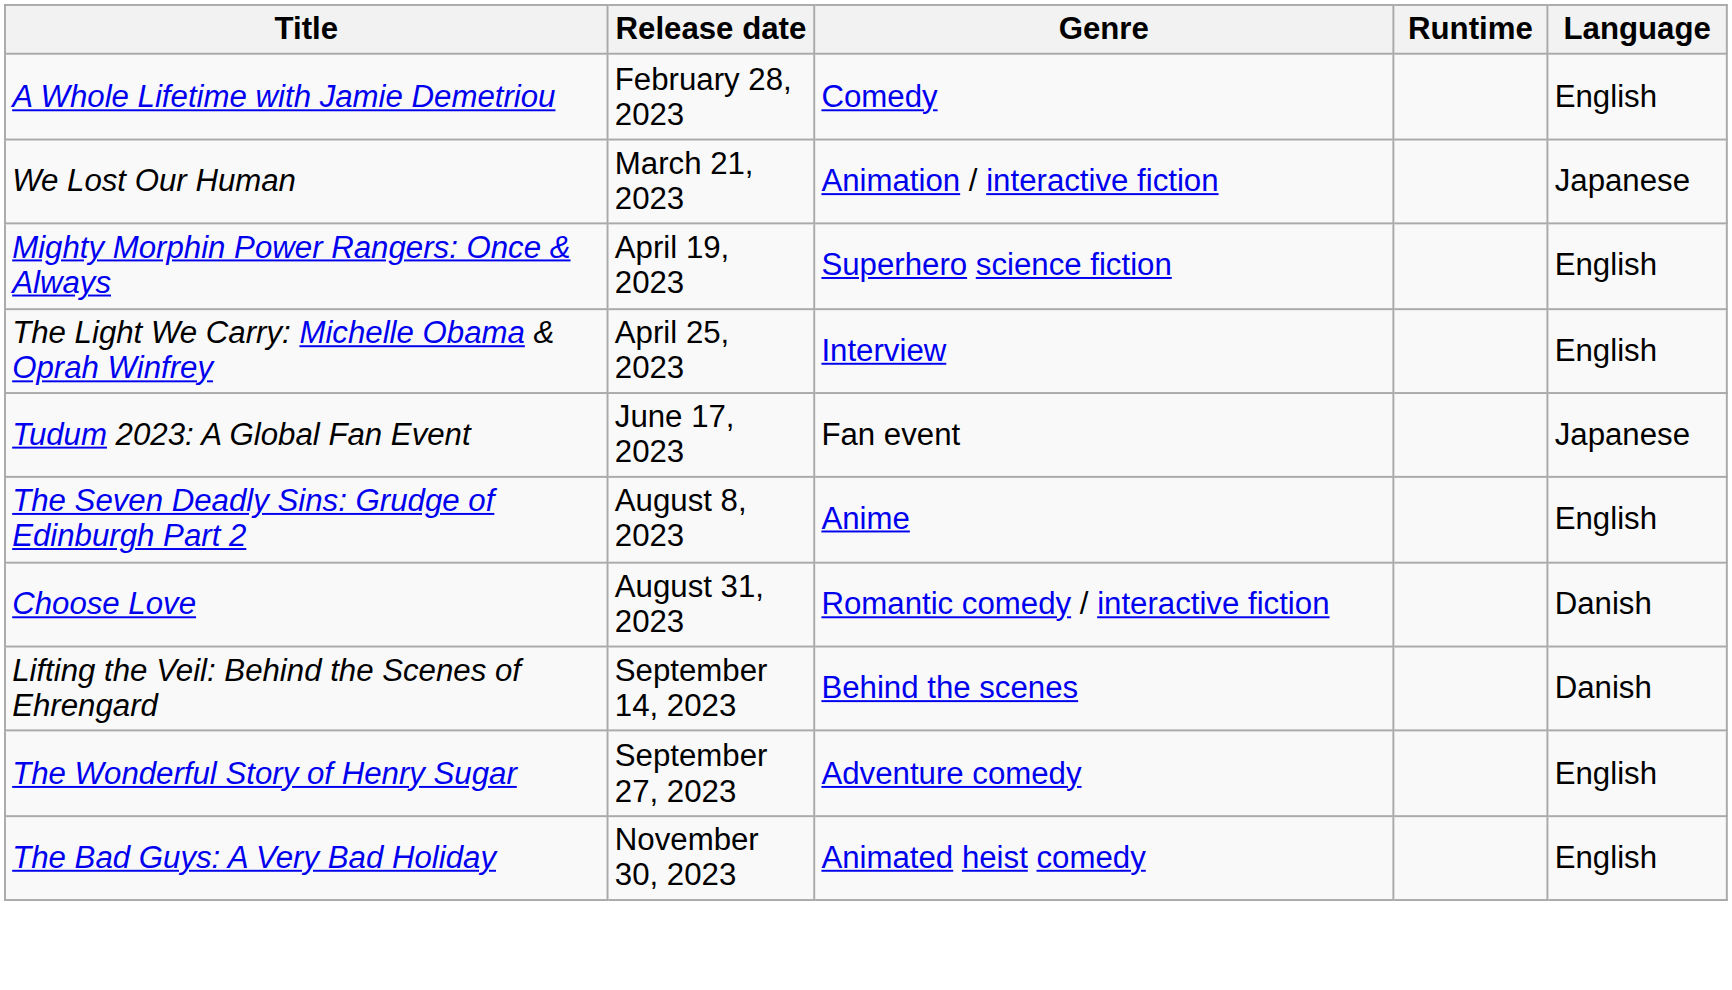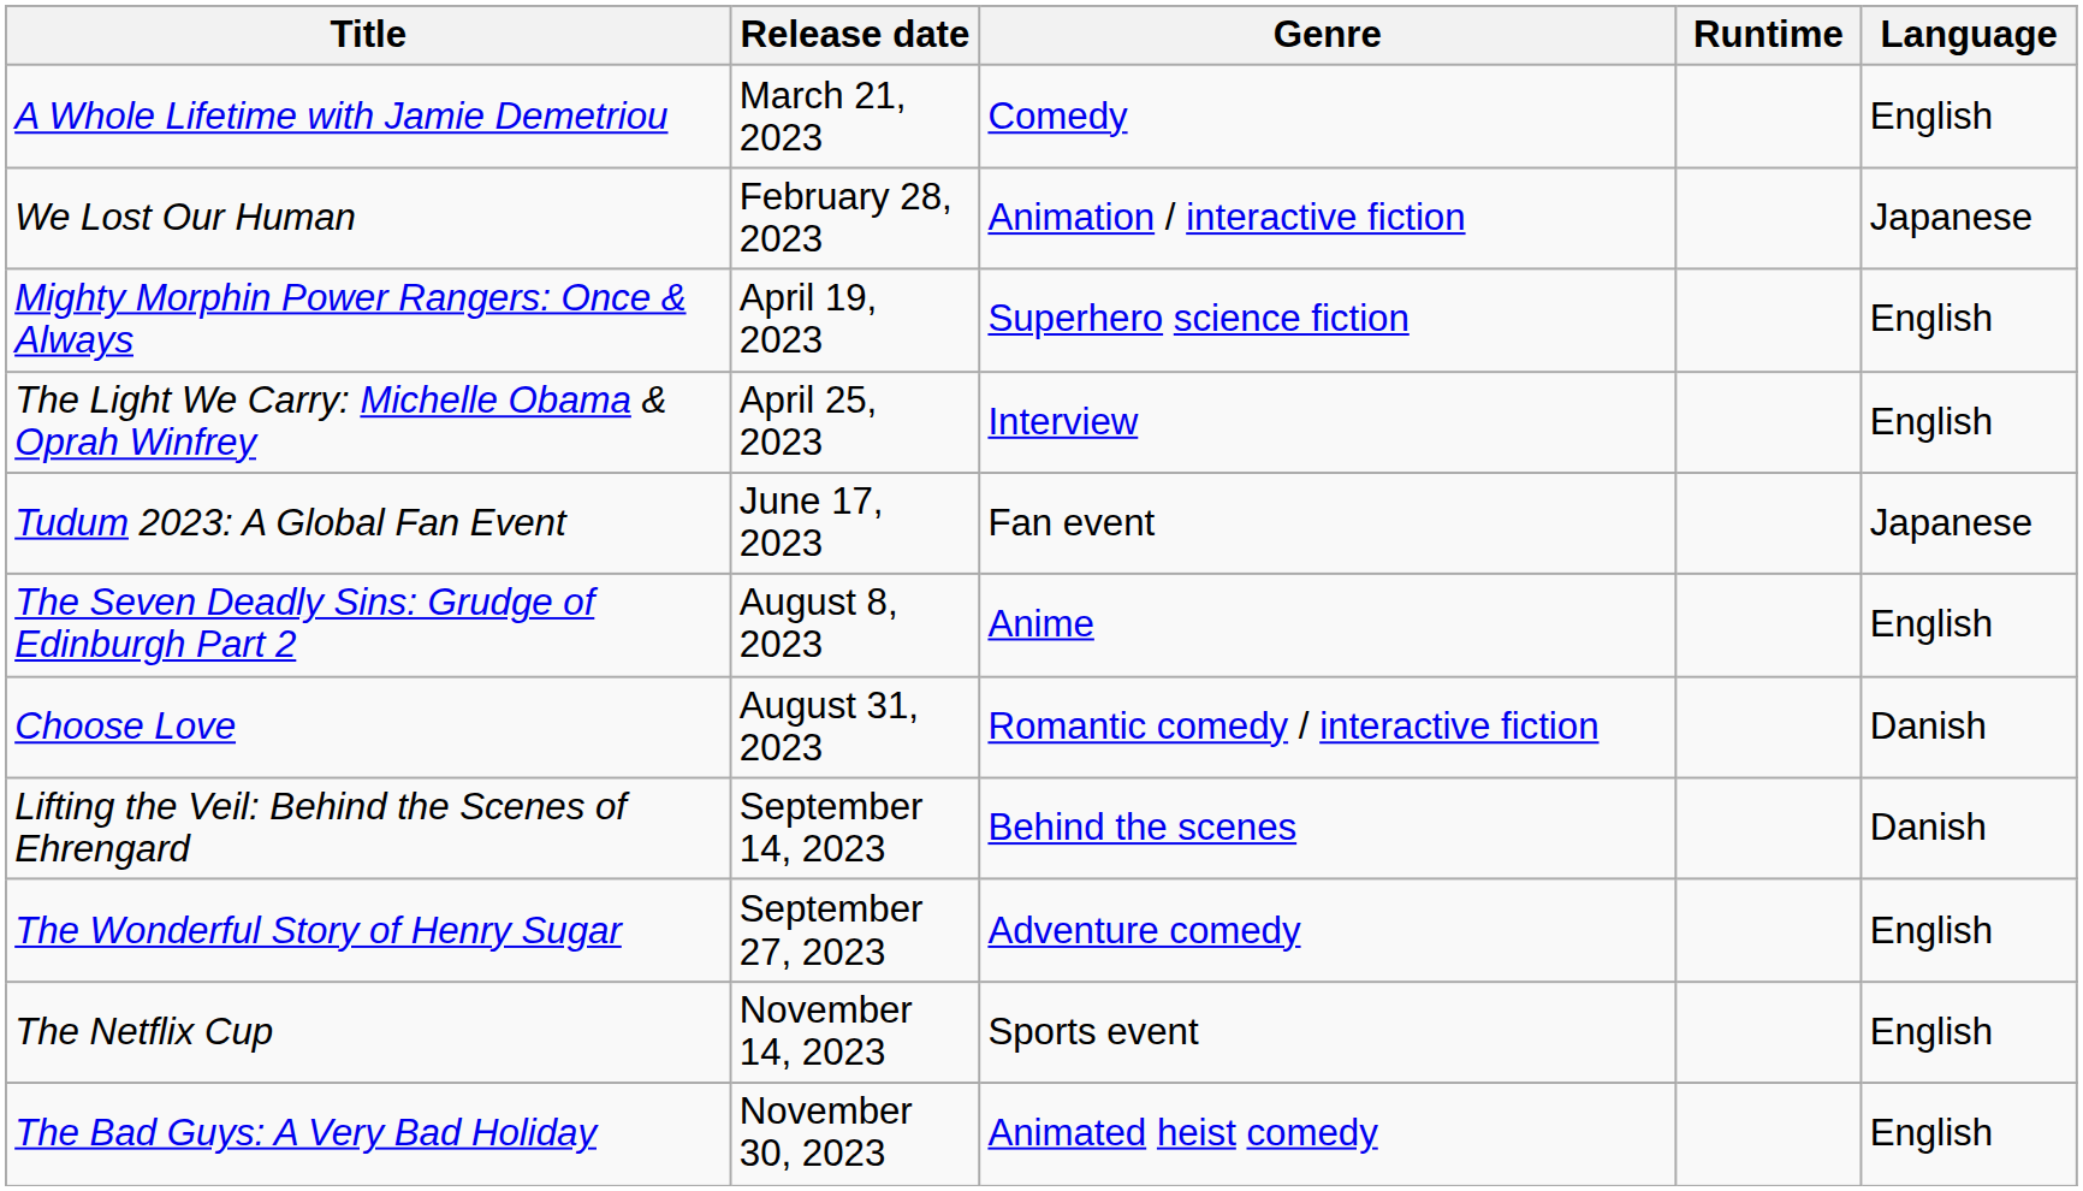 <table class="wikitable sortable" style="width:100%">
 <tr>
 <th style="width:35%;">Title</th>
 <th scope="col" style="width:12%;">Release date</th>
 <th>Genre</th>
 <th>Runtime</th>
 <th>Language</th>
 </tr>
 <tr>
 <td><em><a href='#'>A Whole Lifetime with Jamie Demetriou</a></em></td>
-<td>February 28, 2023</td>
+<td>March 21, 2023</td>
 <td><a href='#'>Comedy</a></td>
 <td></td>
 <td>English</td>
 </tr>
 <tr>
 <td><em>We Lost Our Human</em></td>
-<td>March 21, 2023</td>
+<td>February 28, 2023</td>
 <td><a href='#'>Animation</a> / <a href='#'>interactive fiction</a></td>
 <td></td>
 <td>Japanese</td>
 </tr>
 <tr>
 <td><em><a href='#'>Mighty Morphin Power Rangers: Once & Always</a></em></td>
 <td>April 19, 2023</td>
 <td><a href='#'>Superhero</a> <a href='#'>science fiction</a></td>
 <td></td>
 <td>English</td>
 </tr>
 <tr>
 <td><em>The Light We Carry: <a href='#'>Michelle Obama</a> & <a href='#'>Oprah Winfrey</a></em></td>
 <td>April 25, 2023</td>
 <td><a href='#'>Interview</a></td>
 <td></td>
 <td>English</td>
 </tr>
 <tr>
 <td><em><a href='#'>Tudum</a> 2023: A Global Fan Event</em></td>
 <td>June 17, 2023</td>
 <td>Fan event</td>
 <td></td>
 <td>Japanese</td>
 </tr>
 <tr>
 <td><em><a href='#'>The Seven Deadly Sins: Grudge of Edinburgh Part 2</a></em></td>
 <td>August 8, 2023</td>
 <td><a href='#'>Anime</a></td>
 <td></td>
 <td>English</td>
 </tr>
 <tr>
 <td><em><a href='#'>Choose Love</a></em></td>
 <td>August 31, 2023</td>
 <td><a href='#'>Romantic comedy</a> / <a href='#'>interactive fiction</a></td>
 <td></td>
 <td>Danish</td>
 </tr>
 <tr>
 <td><em>Lifting the Veil: Behind the Scenes of Ehrengard</em></td>
 <td>September 14, 2023</td>
 <td><a href='#'>Behind the scenes</a></td>
 <td></td>
 <td>Danish</td>
 </tr>
 <tr>
 <td><em><a href='#'>The Wonderful Story of Henry Sugar</a></em></td>
 <td>September 27, 2023</td>
 <td><a href='#'>Adventure comedy</a></td>
 <td></td>
 <td>English</td>
 </tr>
 <tr>
+<td><em>The Netflix Cup</em></td>
+<td>November 14, 2023</td>
+<td>Sports event</td>
+<td></td>
+<td>English</td>
+</tr>
+<tr>
 <td><em><a href='#'>The Bad Guys: A Very Bad Holiday</a></em></td>
 <td>November 30, 2023</td>
 <td><a href='#'>Animated</a> <a href='#'>heist</a> <a href='#'>comedy</a></td>
 <td></td>
 <td>English</td>
 </tr>
 </table>
